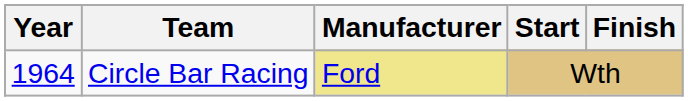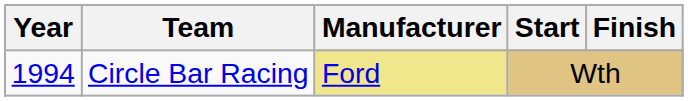 <table class="wikitable" style="font-size: 90%;">
 <tr>
 <th>Year</th>
 <th>Team</th>
 <th>Manufacturer</th>
 <th>Start</th>
 <th>Finish</th>
 </tr>
 <tr>
-<td><a href='#'>1964</a></td>
+<td><a href='#'>1994</a></td>
 <td><a href='#'>Circle Bar Racing</a></td>
 <td style="background: khaki;"><a href='#'>Ford</a></td>
 <td align=center colspan=2 style="background:#DFC484;">Wth</td>
 </tr>
 </table>
